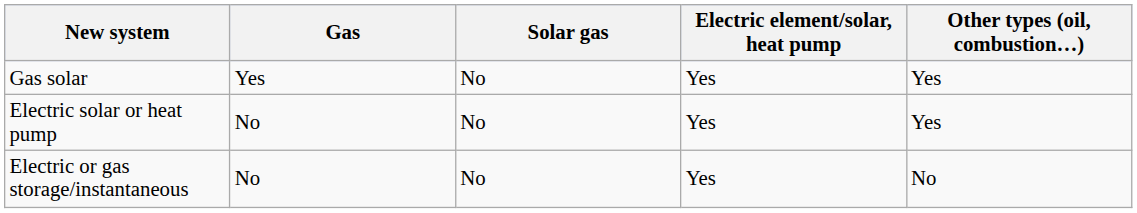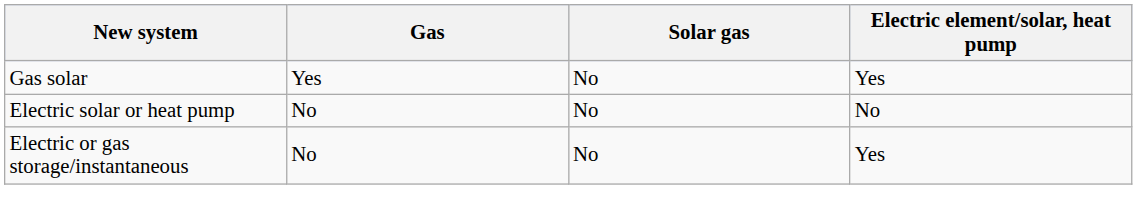 <table class="wikitable sortable">
 <tr style="background:#C1D8FF;">
 <th style="width:20%;">New system</th>
 <th style="width:20%;">Gas</th>
 <th style="width:20%;">Solar gas</th>
 <th style="width:20%;">Electric element/solar, heat pump</th>
-<th style="width:20%;">Other types (oil, combustion…)</th>
 </tr>
 <tr>
 <td>Gas solar</td>
 <td>Yes</td>
 <td>No</td>
 <td>Yes</td>
-<td>Yes</td>
 </tr>
 <tr>
 <td>Electric solar or heat pump</td>
 <td>No</td>
 <td>No</td>
-<td>Yes</td>
-<td>Yes</td>
+<td>No</td>
 </tr>
 <tr>
 <td>Electric or gas storage/instantaneous</td>
 <td>No</td>
 <td>No</td>
 <td>Yes</td>
-<td>No</td>
 </tr>
 </table>
